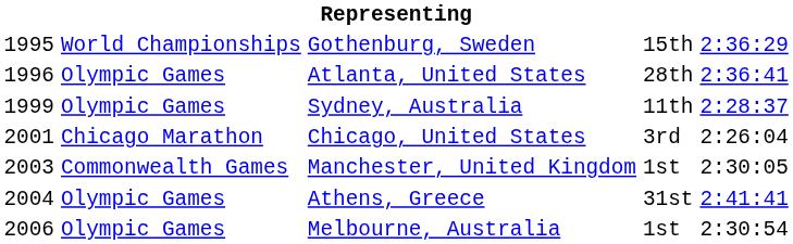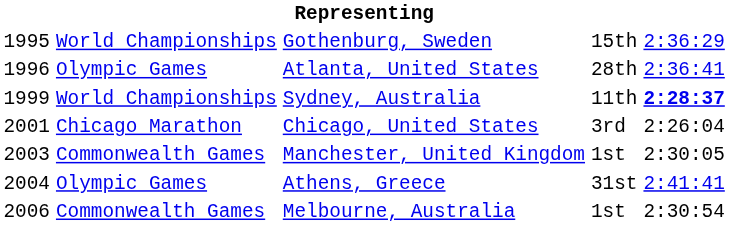 <table>
 <tr>
 <th colspan="5">Representing </th>
 </tr>
 <tr>
 <td>1995</td>
 <td><a href='#'>World Championships</a></td>
 <td><a href='#'>Gothenburg, Sweden</a></td>
 <td>15th</td>
 <td><a href='#'>2:36:29</a></td>
 </tr>
 <tr>
 <td>1996</td>
 <td><a href='#'>Olympic Games</a></td>
 <td><a href='#'>Atlanta, United States</a></td>
 <td>28th</td>
 <td><a href='#'>2:36:41</a></td>
 </tr>
 <tr>
 <td>1999</td>
-<td><a href='#'>Olympic Games</a></td>
+<td><a href='#'>World Championships</a></td>
 <td><a href='#'>Sydney, Australia</a></td>
 <td>11th</td>
-<td><a href='#'>2:28:37</a></td>
+<td><strong><a href='#'>2:28:37</a></strong></td>
 </tr>
 <tr>
 <td>2001</td>
 <td><a href='#'>Chicago Marathon</a></td>
 <td><a href='#'>Chicago, United States</a></td>
 <td>3rd</td>
 <td>2:26:04</td>
 </tr>
 <tr>
 <td>2003</td>
 <td><a href='#'>Commonwealth Games</a></td>
 <td><a href='#'>Manchester, United Kingdom</a></td>
 <td>1st</td>
 <td>2:30:05</td>
 </tr>
 <tr>
 <td>2004</td>
 <td><a href='#'>Olympic Games</a></td>
 <td><a href='#'>Athens, Greece</a></td>
 <td>31st</td>
 <td><a href='#'>2:41:41</a></td>
 </tr>
 <tr>
 <td>2006</td>
-<td><a href='#'>Olympic Games</a></td>
+<td><a href='#'>Commonwealth Games</a></td>
 <td><a href='#'>Melbourne, Australia</a></td>
 <td>1st</td>
 <td>2:30:54</td>
 </tr>
 </table>
